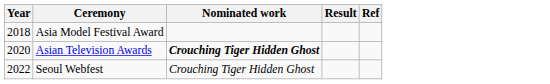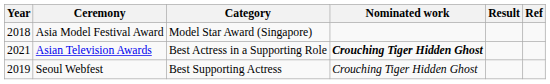 <table class="wikitable sortable">
 <tr>
 <th>Year</th>
 <th>Ceremony</th>
+<th>Category</th>
 <th>Nominated work</th>
 <th>Result</th>
 <th class="unsortable">Ref</th>
 </tr>
 <tr>
 <td>2018</td>
 <td>Asia Model Festival Award</td>
+<td>Model Star Award (Singapore)</td>
 <td></td>
 <td></td>
 <td></td>
 </tr>
 <tr>
-<td>2020</td>
+<td>2021</td>
 <td><a href='#'>Asian Television Awards</a></td>
+<td>Best Actress in a Supporting Role</td>
 <td><strong><em>Crouching Tiger Hidden Ghost</em></strong></td>
 <td></td>
 <td></td>
 </tr>
 <tr>
-<td>2022</td>
+<td>2019</td>
 <td>Seoul Webfest</td>
+<td>Best Supporting Actress</td>
 <td><em>Crouching Tiger Hidden Ghost</em> <br> </td>
 <td></td>
 <td></td>
 </tr>
 </table>
